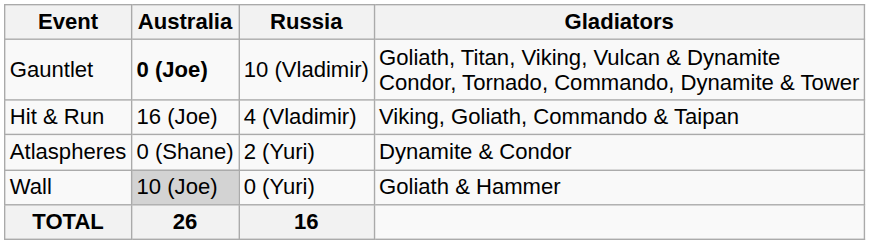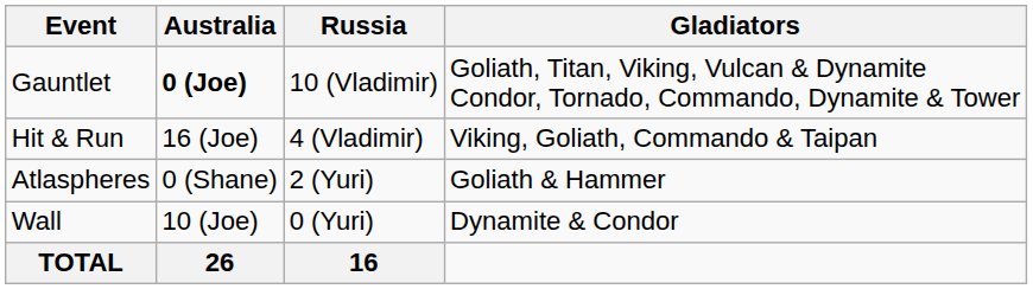 <table class="wikitable">
 <tr>
 <th>Event</th>
 <th>Australia</th>
 <th>Russia</th>
 <th>Gladiators</th>
 </tr>
 <tr>
 <td>Gauntlet</td>
 <td><strong>0 (Joe)</strong></td>
 <td>10 (Vladimir)</td>
 <td>Goliath, Titan, Viking, Vulcan & Dynamite <br> Condor, Tornado, Commando, Dynamite & Tower</td>
 </tr>
 <tr>
 <td>Hit & Run</td>
 <td>16 (Joe)</td>
 <td>4 (Vladimir)</td>
 <td>Viking, Goliath, Commando & Taipan</td>
 </tr>
 <tr>
 <td>Atlaspheres</td>
 <td>0 (Shane)</td>
 <td>2 (Yuri)</td>
-<td>Dynamite & Condor</td>
+<td>Goliath & Hammer</td>
 </tr>
 <tr>
 <td>Wall</td>
-<td style="background: lightgrey;">10 (Joe)</td>
+<td>10 (Joe)</td>
 <td>0 (Yuri)</td>
-<td>Goliath & Hammer</td>
+<td>Dynamite & Condor</td>
 </tr>
 <tr>
 <th>TOTAL</th>
 <th>26</th>
 <th>16</th>
 </tr>
 </table>
